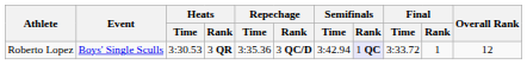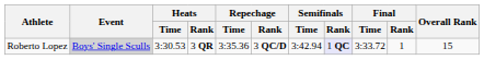 <table class="wikitable" style="font-size:90%">
 <tr>
 <th rowspan="2">Athlete</th>
 <th rowspan="2">Event</th>
 <th colspan="2">Heats</th>
 <th colspan="2">Repechage</th>
 <th colspan="2">Semifinals</th>
 <th colspan="2">Final</th>
 <th rowspan="2">Overall Rank</th>
 </tr>
 <tr>
 <th>Time</th>
 <th>Rank</th>
 <th>Time</th>
 <th>Rank</th>
 <th>Time</th>
 <th>Rank</th>
 <th>Time</th>
 <th>Rank</th>
 </tr>
 <tr>
 <td>Roberto Lopez</td>
-<td><a href='#'>Boys' Single Sculls</a></td>
+<td style="background: lightgrey;"><a href='#'>Boys' Single Sculls</a></td>
 <td align=center>3:30.53</td>
 <td align=center>3 <strong>QR</strong></td>
 <td align=center>3:35.36</td>
 <td align=center>3 <strong>QC/D</strong></td>
 <td align=center>3:42.94</td>
 <td align=center style="background: lavender;">1 <strong>QC</strong></td>
 <td align=center>3:33.72</td>
 <td align=center>1</td>
-<td align=center>12</td>
+<td align=center>15</td>
 </tr>
 </table>
